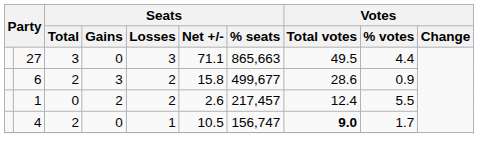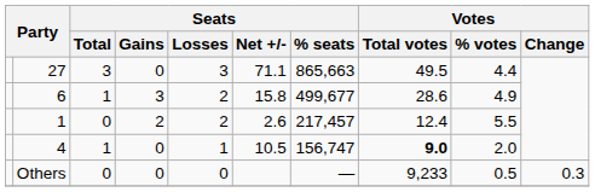 <table class="wikitable" style="text-align:right; font-size:95%;">
 <tr>
 <th colspan="2" rowspan="2">Party</th>
 <th colspan="5">Seats</th>
 <th colspan="3">Votes</th>
 </tr>
 <tr>
 <th>Total</th>
 <th>Gains</th>
 <th>Losses</th>
 <th>Net +/-</th>
 <th>% seats</th>
 <th>Total votes</th>
 <th>% votes</th>
 <th>Change</th>
 </tr>
 <tr>
 <td></td>
 <td align="right">27</td>
 <td align="right">3</td>
 <td align="right">0</td>
 <td align="right">3</td>
 <td align="right">71.1</td>
 <td align="right">865,663</td>
 <td align="right">49.5</td>
 <td align="right">4.4</td>
 </tr>
 <tr>
 <td></td>
 <td align="right">6</td>
-<td align="right">2</td>
+<td align="right">1</td>
 <td align="right">3</td>
 <td align="right">2</td>
 <td align="right">15.8</td>
 <td align="right">499,677</td>
 <td align="right">28.6</td>
-<td align="right">0.9</td>
+<td align="right">4.9</td>
 </tr>
 <tr>
 <td></td>
 <td align="right">1</td>
 <td align="right">0</td>
 <td align="right">2</td>
 <td align="right">2</td>
 <td align="right">2.6</td>
 <td align="right">217,457</td>
 <td align="right">12.4</td>
 <td align="right">5.5</td>
 </tr>
 <tr>
 <td></td>
 <td align="right">4</td>
-<td align="right">2</td>
+<td align="right">1</td>
 <td align="right">0</td>
 <td align="right">1</td>
 <td align="right">10.5</td>
 <td align="right">156,747</td>
 <td align="right"><strong>9.0</strong></td>
-<td align="right">1.7</td>
+<td align="right">2.0</td>
+</tr>
+<tr>
+<td></td>
+<td align="left">Others</td>
+<td align="right">0</td>
+<td align="right">0</td>
+<td align="right">0</td>
+<td align="right"></td>
+<td align="right">—</td>
+<td align="right">9,233</td>
+<td align="right">0.5</td>
+<td align="right">0.3</td>
 </tr>
 <tr>
 </tr>
 </table>
